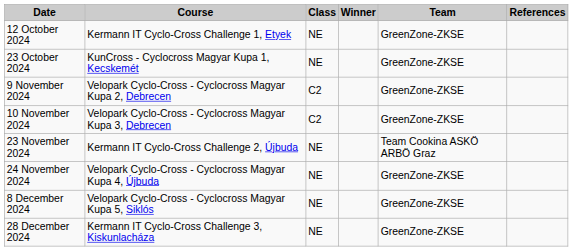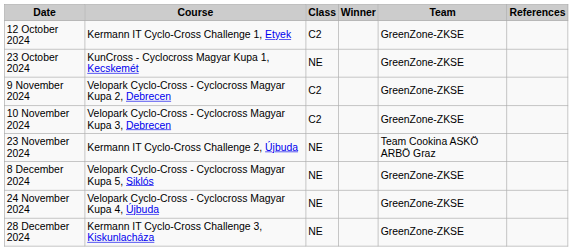 <table class="wikitable sortable alternance ">
 <tr>
 <th scope="col" style="background-color:#CCCCCC;">Date</th>
 <th scope="col" style="background-color:#CCCCCC;">Course</th>
 <th scope="col" style="background-color:#CCCCCC;">Class</th>
 <th scope="col" style="background-color:#CCCCCC;">Winner</th>
 <th scope="col" style="background-color:#CCCCCC;">Team</th>
 <th scope="col" style="background-color:#CCCCCC;">References</th>
 </tr>
 <tr>
 <td>12 October 2024</td>
 <td> Kermann IT Cyclo-Cross Challenge 1, <a href='#'>Etyek</a></td>
-<td>NE</td>
+<td>C2</td>
 <td></td>
 <td>GreenZone-ZKSE</td>
 <td></td>
 </tr>
 <tr>
 <td>23 October 2024</td>
 <td> KunCross - Cyclocross Magyar Kupa 1, <a href='#'>Kecskemét</a></td>
 <td>NE</td>
 <td></td>
 <td>GreenZone-ZKSE</td>
 <td></td>
 </tr>
 <tr>
 <td>9 November 2024</td>
 <td> Velopark Cyclo-Cross - Cyclocross Magyar Kupa 2, <a href='#'>Debrecen</a></td>
 <td>C2</td>
 <td></td>
 <td>GreenZone-ZKSE</td>
 <td></td>
 </tr>
 <tr>
 <td>10 November 2024</td>
 <td> Velopark Cyclo-Cross - Cyclocross Magyar Kupa 3, <a href='#'>Debrecen</a></td>
 <td>C2</td>
 <td></td>
 <td>GreenZone-ZKSE</td>
 <td></td>
 </tr>
 <tr>
 <td>23 November 2024</td>
 <td> Kermann IT Cyclo-Cross Challenge 2, <a href='#'>Újbuda</a></td>
 <td>NE</td>
 <td></td>
 <td>Team Cookina ASKÖ ARBÖ Graz</td>
 <td></td>
 </tr>
 <tr>
-<td>24 November 2024</td>
-<td> Velopark Cyclo-Cross - Cyclocross Magyar Kupa 4, <a href='#'>Újbuda</a></td>
+<td>8 December 2024</td>
+<td> Velopark Cyclo-Cross - Cyclocross Magyar Kupa 5, <a href='#'>Siklós</a></td>
 <td>NE</td>
 <td></td>
 <td>GreenZone-ZKSE</td>
 <td></td>
 </tr>
 <tr>
-<td>8 December 2024</td>
-<td> Velopark Cyclo-Cross - Cyclocross Magyar Kupa 5, <a href='#'>Siklós</a></td>
+<td>24 November 2024</td>
+<td> Velopark Cyclo-Cross - Cyclocross Magyar Kupa 4, <a href='#'>Újbuda</a></td>
 <td>NE</td>
 <td></td>
 <td>GreenZone-ZKSE</td>
 <td></td>
 </tr>
 <tr>
 <td>28 December 2024</td>
 <td> Kermann IT Cyclo-Cross Challenge 3, <a href='#'>Kiskunlacháza</a></td>
 <td>NE</td>
 <td></td>
 <td>GreenZone-ZKSE</td>
 <td></td>
 </tr>
 </table>
